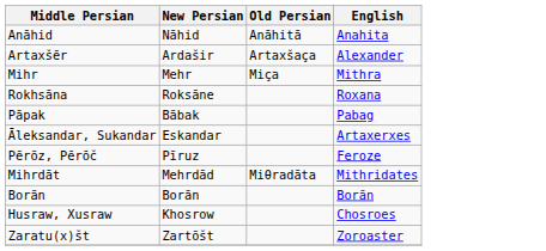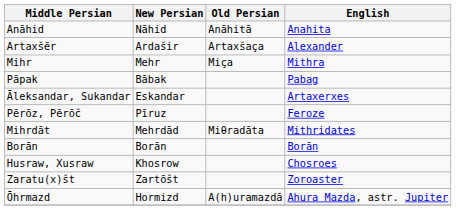 <table class="wikitable">
 <tr>
 <th>Middle Persian</th>
 <th>New Persian</th>
 <th>Old Persian</th>
 <th>English</th>
 </tr>
 <tr>
 <td>Anāhid</td>
 <td>Nāhid</td>
 <td>Anāhitā</td>
 <td><a href='#'>Anahita</a></td>
 </tr>
 <tr>
 <td>Artaxšēr</td>
 <td>Ardašir</td>
 <td>Artaxšaça</td>
 <td><a href='#'>Alexander</a></td>
 </tr>
 <tr>
 <td>Mihr</td>
 <td>Mehr</td>
 <td>Miça</td>
 <td><a href='#'>Mithra</a></td>
-</tr>
-<tr>
-<td>Rokhsāna</td>
-<td>Roksāne</td>
-<td></td>
-<td><a href='#'>Roxana</a></td>
 </tr>
 <tr>
 <td>Pāpak</td>
 <td>Bābak</td>
 <td></td>
 <td><a href='#'>Pabag</a></td>
 </tr>
 <tr>
 <td>Āleksandar, Sukandar</td>
 <td>Eskandar</td>
 <td></td>
 <td><a href='#'>Artaxerxes</a></td>
 </tr>
 <tr>
 <td>Pērōz, Pērōč</td>
 <td>Pīruz</td>
 <td></td>
 <td><a href='#'>Feroze</a></td>
 </tr>
 <tr>
 <td>Mihrdāt</td>
 <td>Mehrdād</td>
 <td>Miθradāta</td>
 <td><a href='#'>Mithridates</a></td>
 </tr>
 <tr>
 <td>Borān</td>
 <td>Borān</td>
 <td></td>
 <td><a href='#'>Borān</a></td>
 </tr>
 <tr>
 <td>Husraw, Xusraw</td>
 <td>Khosrow</td>
 <td></td>
 <td><a href='#'>Chosroes</a></td>
 </tr>
 <tr>
 <td>Zaratu(x)št</td>
 <td>Zartōšt</td>
 <td></td>
 <td><a href='#'>Zoroaster</a></td>
 </tr>
 <tr>
+<td>Ōhrmazd</td>
+<td>Hormizd</td>
+<td>A(h)uramazdā</td>
+<td><a href='#'>Ahura Mazda</a>, astr. <a href='#'>Jupiter</a></td>
+</tr>
+<tr>
 </tr>
 </table>
